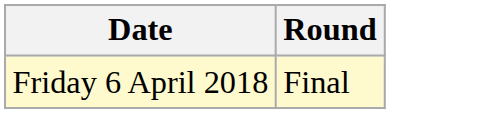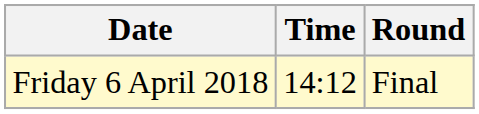 <table class="wikitable">
 <tr>
 <th>Date</th>
+<th>Time</th>
 <th>Round</th>
 </tr>
 <tr>
 <td style=background:lemonchiffon>Friday 6 April 2018</td>
+<td style=background:lemonchiffon>14:12</td>
 <td style=background:lemonchiffon>Final</td>
 </tr>
 </table>
